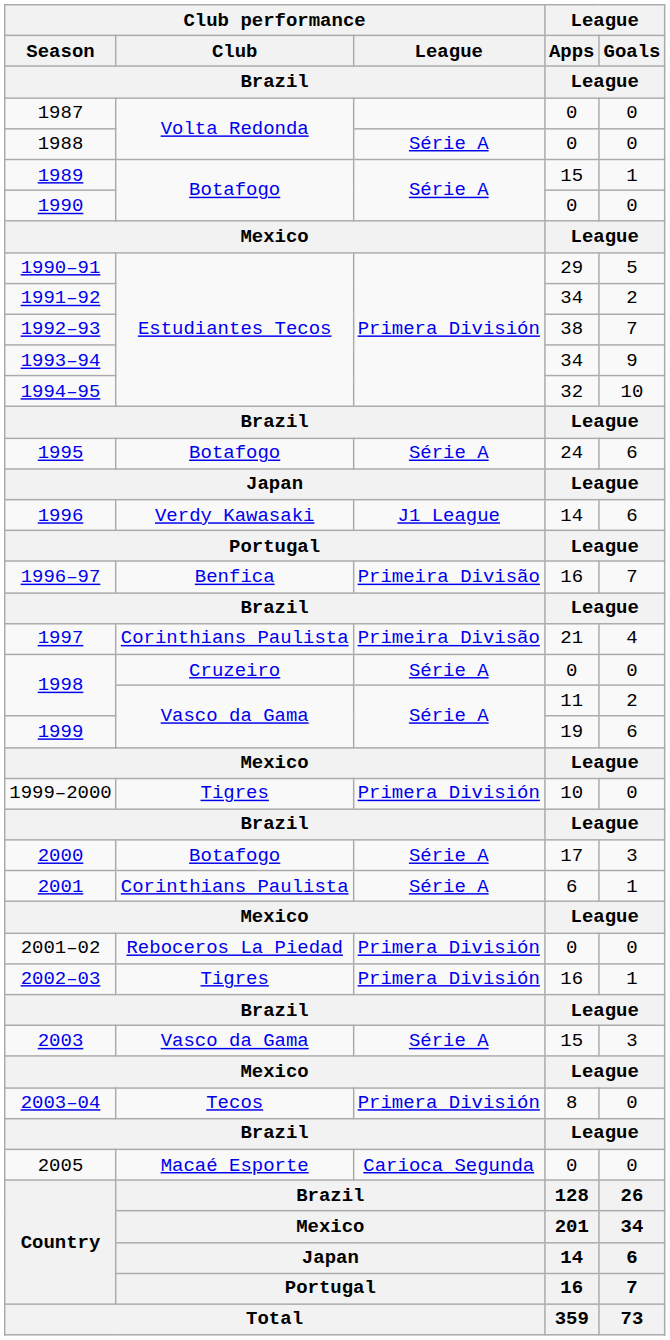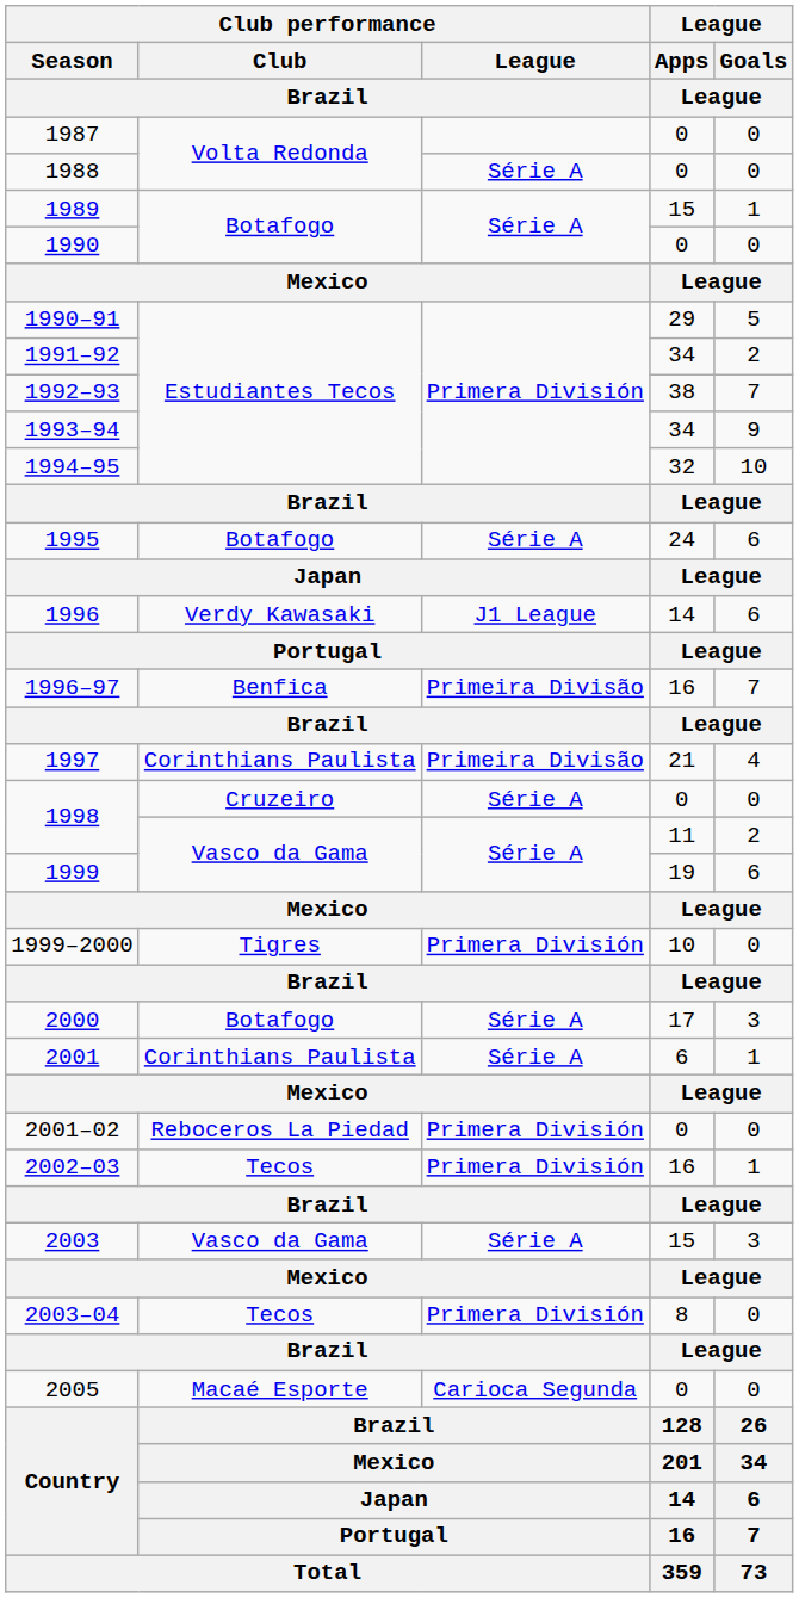 <table class="wikitable" style="text-align:center;">
 <tr>
 <th colspan=3>Club performance</th>
 <th colspan=2>League</th>
 </tr>
 <tr>
 <th>Season</th>
 <th>Club</th>
 <th>League</th>
 <th>Apps</th>
 <th>Goals</th>
 </tr>
 <tr>
 <th colspan=3>Brazil</th>
 <th colspan=2>League</th>
 </tr>
 <tr>
 <td>1987</td>
 <td rowspan="2"><a href='#'>Volta Redonda</a></td>
 <td></td>
 <td>0</td>
 <td>0</td>
 </tr>
 <tr>
 <td>1988</td>
 <td><a href='#'>Série A</a></td>
 <td>0</td>
 <td>0</td>
 </tr>
 <tr>
 <td><a href='#'>1989</a></td>
 <td rowspan="2"><a href='#'>Botafogo</a></td>
 <td rowspan="2"><a href='#'>Série A</a></td>
 <td>15</td>
 <td>1</td>
 </tr>
 <tr>
 <td><a href='#'>1990</a></td>
 <td>0</td>
 <td>0</td>
 </tr>
 <tr>
 <th colspan=3>Mexico</th>
 <th colspan=2>League</th>
 </tr>
 <tr>
 <td><a href='#'>1990–91</a></td>
 <td rowspan="5"><a href='#'>Estudiantes Tecos</a></td>
 <td rowspan="5"><a href='#'>Primera División</a></td>
 <td>29</td>
 <td>5</td>
 </tr>
 <tr>
 <td><a href='#'>1991–92</a></td>
 <td>34</td>
 <td>2</td>
 </tr>
 <tr>
 <td><a href='#'>1992–93</a></td>
 <td>38</td>
 <td>7</td>
 </tr>
 <tr>
 <td><a href='#'>1993–94</a></td>
 <td>34</td>
 <td>9</td>
 </tr>
 <tr>
 <td><a href='#'>1994–95</a></td>
 <td>32</td>
 <td>10</td>
 </tr>
 <tr>
 <th colspan=3>Brazil</th>
 <th colspan=2>League</th>
 </tr>
 <tr>
 <td><a href='#'>1995</a></td>
 <td><a href='#'>Botafogo</a></td>
 <td><a href='#'>Série A</a></td>
 <td>24</td>
 <td>6</td>
 </tr>
 <tr>
 <th colspan=3>Japan</th>
 <th colspan=2>League</th>
 </tr>
 <tr>
 <td><a href='#'>1996</a></td>
 <td><a href='#'>Verdy Kawasaki</a></td>
 <td><a href='#'>J1 League</a></td>
 <td>14</td>
 <td>6</td>
 </tr>
 <tr>
 <th colspan=3>Portugal</th>
 <th colspan=2>League</th>
 </tr>
 <tr>
 <td><a href='#'>1996–97</a></td>
 <td><a href='#'>Benfica</a></td>
 <td><a href='#'>Primeira Divisão</a></td>
 <td>16</td>
 <td>7</td>
 </tr>
 <tr>
 <th colspan=3>Brazil</th>
 <th colspan=2>League</th>
 </tr>
 <tr>
 <td><a href='#'>1997</a></td>
 <td><a href='#'>Corinthians Paulista</a></td>
 <td><a href='#'>Primeira Divisão</a></td>
 <td>21</td>
 <td>4</td>
 </tr>
 <tr>
 <td rowspan="2"><a href='#'>1998</a></td>
 <td><a href='#'>Cruzeiro</a></td>
 <td><a href='#'>Série A</a></td>
 <td>0</td>
 <td>0</td>
 </tr>
 <tr>
 <td rowspan="2"><a href='#'>Vasco da Gama</a></td>
 <td rowspan="2"><a href='#'>Série A</a></td>
 <td>11</td>
 <td>2</td>
 </tr>
 <tr>
 <td><a href='#'>1999</a></td>
 <td>19</td>
 <td>6</td>
 </tr>
 <tr>
 <th colspan=3>Mexico</th>
 <th colspan=2>League</th>
 </tr>
 <tr>
 <td>1999–2000</td>
 <td><a href='#'>Tigres</a></td>
 <td><a href='#'>Primera División</a></td>
 <td>10</td>
 <td>0</td>
 </tr>
 <tr>
 <th colspan=3>Brazil</th>
 <th colspan=2>League</th>
 </tr>
 <tr>
 <td><a href='#'>2000</a></td>
 <td><a href='#'>Botafogo</a></td>
 <td><a href='#'>Série A</a></td>
 <td>17</td>
 <td>3</td>
 </tr>
 <tr>
 <td><a href='#'>2001</a></td>
 <td><a href='#'>Corinthians Paulista</a></td>
 <td><a href='#'>Série A</a></td>
 <td>6</td>
 <td>1</td>
 </tr>
 <tr>
 <th colspan=3>Mexico</th>
 <th colspan=2>League</th>
 </tr>
 <tr>
 <td>2001–02</td>
 <td><a href='#'>Reboceros La Piedad</a></td>
 <td><a href='#'>Primera División</a></td>
 <td>0</td>
 <td>0</td>
 </tr>
 <tr>
 <td><a href='#'>2002–03</a></td>
-<td><a href='#'>Tigres</a></td>
+<td><a href='#'>Tecos</a></td>
 <td><a href='#'>Primera División</a></td>
 <td>16</td>
 <td>1</td>
 </tr>
 <tr>
 <th colspan=3>Brazil</th>
 <th colspan=2>League</th>
 </tr>
 <tr>
 <td><a href='#'>2003</a></td>
 <td><a href='#'>Vasco da Gama</a></td>
 <td><a href='#'>Série A</a></td>
 <td>15</td>
 <td>3</td>
 </tr>
 <tr>
 <th colspan=3>Mexico</th>
 <th colspan=2>League</th>
 </tr>
 <tr>
 <td><a href='#'>2003–04</a></td>
 <td><a href='#'>Tecos</a></td>
 <td><a href='#'>Primera División</a></td>
 <td>8</td>
 <td>0</td>
 </tr>
 <tr>
 <th colspan=3>Brazil</th>
 <th colspan=2>League</th>
 </tr>
 <tr>
 <td>2005</td>
 <td><a href='#'>Macaé Esporte</a></td>
 <td><a href='#'>Carioca Segunda</a></td>
 <td>0</td>
 <td>0</td>
 </tr>
 <tr>
 <th rowspan=4>Country</th>
 <th colspan=2>Brazil</th>
 <th>128</th>
 <th>26</th>
 </tr>
 <tr>
 <th colspan=2>Mexico</th>
 <th>201</th>
 <th>34</th>
 </tr>
 <tr>
 <th colspan=2>Japan</th>
 <th>14</th>
 <th>6</th>
 </tr>
 <tr>
 <th colspan=2>Portugal</th>
 <th>16</th>
 <th>7</th>
 </tr>
 <tr>
 <th colspan=3>Total</th>
 <th>359</th>
 <th>73</th>
 </tr>
 </table>
